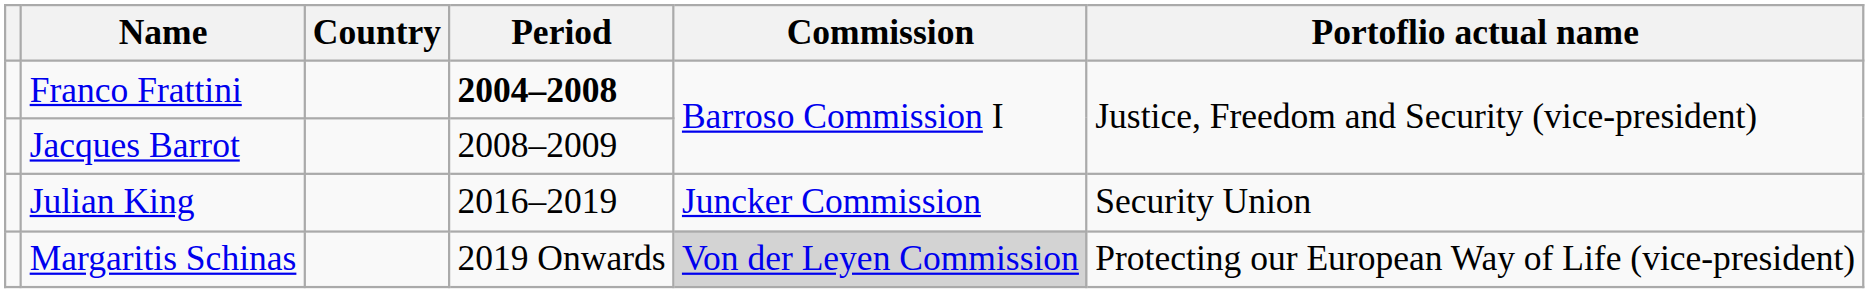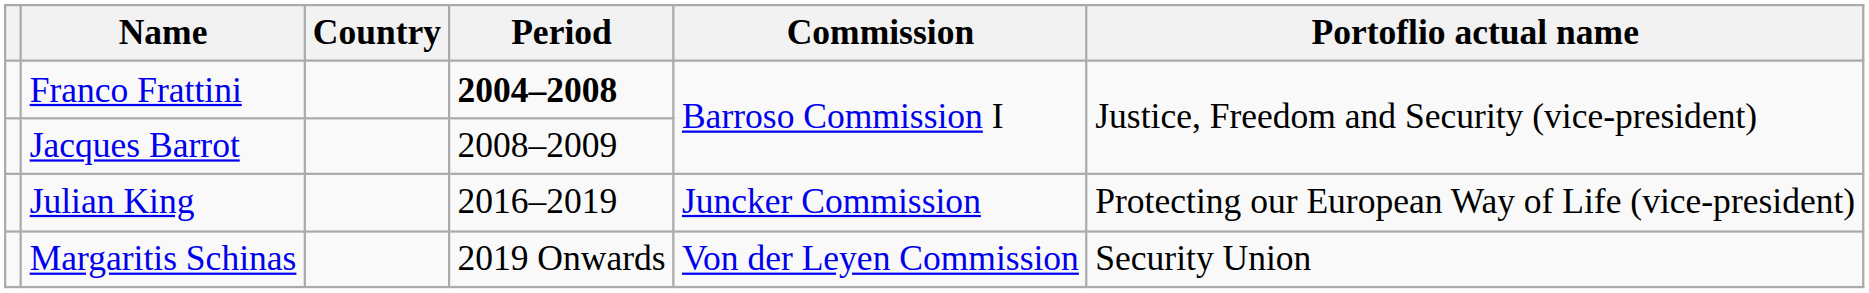 <table class="wikitable">
 <tr>
 <th></th>
 <th>Name</th>
 <th>Country</th>
 <th>Period</th>
 <th>Commission</th>
 <th>Portoflio actual name</th>
 </tr>
 <tr>
 <td></td>
 <td><a href='#'>Franco Frattini</a></td>
 <td></td>
 <td><strong>2004–2008</strong></td>
 <td rowspan="2"><a href='#'>Barroso Commission</a> I</td>
 <td rowspan="2">Justice, Freedom and Security (vice-president)</td>
 </tr>
 <tr>
 <td></td>
 <td><a href='#'>Jacques Barrot</a></td>
 <td></td>
 <td>2008–2009</td>
 </tr>
 <tr>
 <td></td>
 <td><a href='#'>Julian King</a></td>
 <td></td>
 <td>2016–2019</td>
 <td><a href='#'>Juncker Commission</a></td>
-<td>Security Union</td>
+<td>Protecting our European Way of Life (vice-president)</td>
 </tr>
 <tr>
 <td></td>
 <td><a href='#'>Margaritis Schinas</a></td>
 <td></td>
 <td>2019 Onwards</td>
-<td style="background: lightgrey;"><a href='#'>Von der Leyen Commission</a></td>
-<td>Protecting our European Way of Life (vice-president)</td>
+<td><a href='#'>Von der Leyen Commission</a></td>
+<td>Security Union</td>
 </tr>
 </table>
